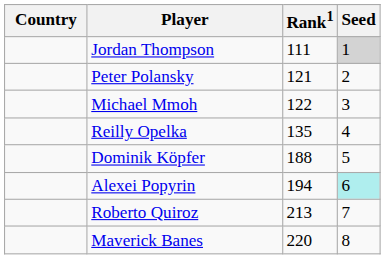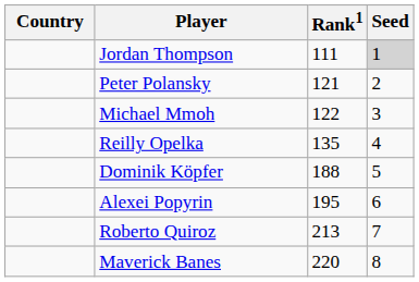 <table class="sortable wikitable">
 <tr>
 <th width="70">Country</th>
 <th width="175">Player</th>
 <th>Rank<sup>1</sup></th>
 <th>Seed</th>
 </tr>
 <tr>
 <td></td>
 <td><a href='#'>Jordan Thompson</a></td>
 <td>111</td>
 <td style="background: lightgrey;">1</td>
 </tr>
 <tr>
 <td></td>
 <td><a href='#'>Peter Polansky</a></td>
 <td>121</td>
 <td>2</td>
 </tr>
 <tr>
 <td></td>
 <td><a href='#'>Michael Mmoh</a></td>
 <td>122</td>
 <td>3</td>
 </tr>
 <tr>
 <td></td>
 <td><a href='#'>Reilly Opelka</a></td>
 <td>135</td>
 <td>4</td>
 </tr>
 <tr>
 <td></td>
 <td><a href='#'>Dominik Köpfer</a></td>
 <td>188</td>
 <td>5</td>
 </tr>
 <tr>
 <td></td>
 <td><a href='#'>Alexei Popyrin</a></td>
-<td>194</td>
-<td style="background: paleturquoise;">6</td>
+<td>195</td>
+<td>6</td>
 </tr>
 <tr>
 <td></td>
 <td><a href='#'>Roberto Quiroz</a></td>
 <td>213</td>
 <td>7</td>
 </tr>
 <tr>
 <td></td>
 <td><a href='#'>Maverick Banes</a></td>
 <td>220</td>
 <td>8</td>
 </tr>
 </table>
